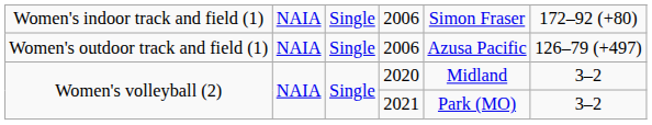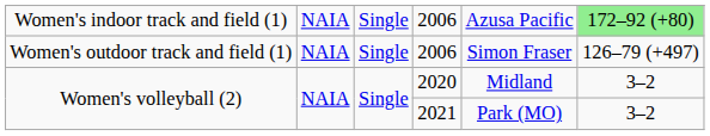 <table class="wikitable">
 <tr align="center">
 </tr>
 <tr align="center">
 <td rowspan="1">Women's indoor track and field (1)</td>
 <td rowspan="1"><a href='#'>NAIA</a></td>
 <td rowspan="1"><a href='#'>Single</a></td>
 <td>2006</td>
-<td><a href='#'>Simon Fraser</a></td>
-<td>172–92 (+80)</td>
+<td><a href='#'>Azusa Pacific</a></td>
+<td style="background: lightgreen;">172–92 (+80)</td>
 </tr>
 <tr align="center">
 <td rowspan="1">Women's outdoor track and field (1)</td>
 <td rowspan="1"><a href='#'>NAIA</a></td>
 <td rowspan="1"><a href='#'>Single</a></td>
 <td>2006</td>
-<td><a href='#'>Azusa Pacific</a></td>
+<td><a href='#'>Simon Fraser</a></td>
 <td>126–79 (+497)</td>
 </tr>
 <tr align="center">
 <td rowspan="2">Women's volleyball (2)</td>
 <td rowspan="2"><a href='#'>NAIA</a></td>
 <td rowspan="2"><a href='#'>Single</a></td>
 <td>2020</td>
 <td><a href='#'>Midland</a></td>
 <td>3–2</td>
 </tr>
 <tr align="center">
 <td>2021</td>
 <td><a href='#'>Park (MO)</a></td>
 <td>3–2</td>
 </tr>
 </table>
